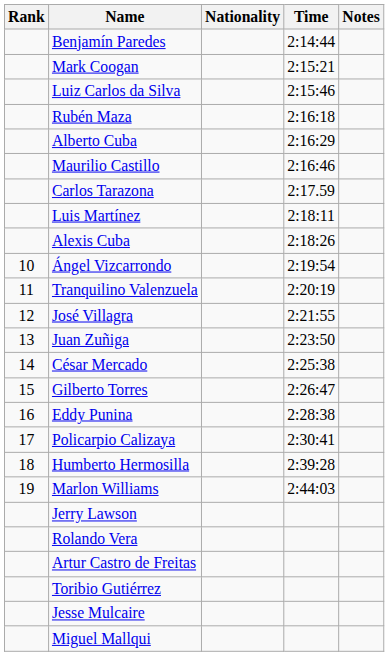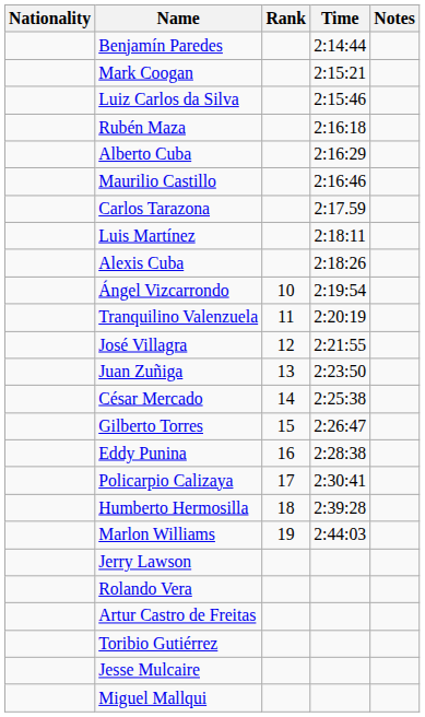 <table class="wikitable sortable" style="text-align:center">
 <tr>
+<th>Nationality</th>
+<th>Name</th>
 <th>Rank</th>
-<th>Name</th>
-<th>Nationality</th>
 <th>Time</th>
 <th>Notes</th>
 </tr>
 <tr>
+<td align=left></td>
+<td align=left><a href='#'>Benjamín Paredes</a></td>
 <td></td>
-<td align=left><a href='#'>Benjamín Paredes</a></td>
-<td align=left></td>
 <td>2:14:44</td>
 <td></td>
 </tr>
 <tr>
+<td align=left></td>
+<td align=left><a href='#'>Mark Coogan</a></td>
 <td></td>
-<td align=left><a href='#'>Mark Coogan</a></td>
-<td align=left></td>
 <td>2:15:21</td>
 <td></td>
 </tr>
 <tr>
+<td align=left></td>
+<td align=left><a href='#'>Luiz Carlos da Silva</a></td>
 <td></td>
-<td align=left><a href='#'>Luiz Carlos da Silva</a></td>
-<td align=left></td>
 <td>2:15:46</td>
 <td></td>
 </tr>
 <tr>
+<td align=left></td>
+<td align=left><a href='#'>Rubén Maza</a></td>
 <td></td>
-<td align=left><a href='#'>Rubén Maza</a></td>
-<td align=left></td>
 <td>2:16:18</td>
 <td></td>
 </tr>
 <tr>
+<td align=left></td>
+<td align=left><a href='#'>Alberto Cuba</a></td>
 <td></td>
-<td align=left><a href='#'>Alberto Cuba</a></td>
-<td align=left></td>
 <td>2:16:29</td>
 <td></td>
 </tr>
 <tr>
+<td align=left></td>
+<td align=left><a href='#'>Maurilio Castillo</a></td>
 <td></td>
-<td align=left><a href='#'>Maurilio Castillo</a></td>
-<td align=left></td>
 <td>2:16:46</td>
 <td></td>
 </tr>
 <tr>
+<td align=left></td>
+<td align=left><a href='#'>Carlos Tarazona</a></td>
 <td></td>
-<td align=left><a href='#'>Carlos Tarazona</a></td>
-<td align=left></td>
 <td>2:17.59</td>
 <td></td>
 </tr>
 <tr>
+<td align=left></td>
+<td align=left><a href='#'>Luis Martínez</a></td>
 <td></td>
-<td align=left><a href='#'>Luis Martínez</a></td>
-<td align=left></td>
 <td>2:18:11</td>
 <td></td>
 </tr>
 <tr>
+<td align=left></td>
+<td align=left><a href='#'>Alexis Cuba</a></td>
 <td></td>
-<td align=left><a href='#'>Alexis Cuba</a></td>
-<td align=left></td>
 <td>2:18:26</td>
 <td></td>
 </tr>
 <tr>
+<td align=left></td>
+<td align=left><a href='#'>Ángel Vizcarrondo</a></td>
 <td>10</td>
-<td align=left><a href='#'>Ángel Vizcarrondo</a></td>
-<td align=left></td>
 <td>2:19:54</td>
 <td></td>
 </tr>
 <tr>
+<td align=left></td>
+<td align=left><a href='#'>Tranquilino Valenzuela</a></td>
 <td>11</td>
-<td align=left><a href='#'>Tranquilino Valenzuela</a></td>
-<td align=left></td>
 <td>2:20:19</td>
 <td></td>
 </tr>
 <tr>
+<td align=left></td>
+<td align=left><a href='#'>José Villagra</a></td>
 <td>12</td>
-<td align=left><a href='#'>José Villagra</a></td>
-<td align=left></td>
 <td>2:21:55</td>
 <td></td>
 </tr>
 <tr>
+<td align=left></td>
+<td align=left><a href='#'>Juan Zuñiga</a></td>
 <td>13</td>
-<td align=left><a href='#'>Juan Zuñiga</a></td>
-<td align=left></td>
 <td>2:23:50</td>
 <td></td>
 </tr>
 <tr>
+<td align=left></td>
+<td align=left><a href='#'>César Mercado</a></td>
 <td>14</td>
-<td align=left><a href='#'>César Mercado</a></td>
-<td align=left></td>
 <td>2:25:38</td>
 <td></td>
 </tr>
 <tr>
+<td align=left></td>
+<td align=left><a href='#'>Gilberto Torres</a></td>
 <td>15</td>
-<td align=left><a href='#'>Gilberto Torres</a></td>
-<td align=left></td>
 <td>2:26:47</td>
 <td></td>
 </tr>
 <tr>
+<td align=left></td>
+<td align=left><a href='#'>Eddy Punina</a></td>
 <td>16</td>
-<td align=left><a href='#'>Eddy Punina</a></td>
-<td align=left></td>
 <td>2:28:38</td>
 <td></td>
 </tr>
 <tr>
+<td align=left></td>
+<td align=left><a href='#'>Policarpio Calizaya</a></td>
 <td>17</td>
-<td align=left><a href='#'>Policarpio Calizaya</a></td>
-<td align=left></td>
 <td>2:30:41</td>
 <td></td>
 </tr>
 <tr>
+<td align=left></td>
+<td align=left><a href='#'>Humberto Hermosilla</a></td>
 <td>18</td>
-<td align=left><a href='#'>Humberto Hermosilla</a></td>
-<td align=left></td>
 <td>2:39:28</td>
 <td></td>
 </tr>
 <tr>
+<td align=left></td>
+<td align=left><a href='#'>Marlon Williams</a></td>
 <td>19</td>
-<td align=left><a href='#'>Marlon Williams</a></td>
-<td align=left></td>
 <td>2:44:03</td>
 <td></td>
 </tr>
 <tr>
+<td align=left></td>
+<td align=left><a href='#'>Jerry Lawson</a></td>
 <td></td>
-<td align=left><a href='#'>Jerry Lawson</a></td>
-<td align=left></td>
 <td></td>
 <td></td>
 </tr>
 <tr>
+<td align=left></td>
+<td align=left><a href='#'>Rolando Vera</a></td>
 <td></td>
-<td align=left><a href='#'>Rolando Vera</a></td>
-<td align=left></td>
 <td></td>
 <td></td>
 </tr>
 <tr>
+<td align=left></td>
+<td align=left><a href='#'>Artur Castro de Freitas</a></td>
 <td></td>
-<td align=left><a href='#'>Artur Castro de Freitas</a></td>
-<td align=left></td>
 <td></td>
 <td></td>
 </tr>
 <tr>
+<td align=left></td>
+<td align=left><a href='#'>Toribio Gutiérrez</a></td>
 <td></td>
-<td align=left><a href='#'>Toribio Gutiérrez</a></td>
-<td align=left></td>
 <td></td>
 <td></td>
 </tr>
 <tr>
+<td align=left></td>
+<td align=left><a href='#'>Jesse Mulcaire</a></td>
 <td></td>
-<td align=left><a href='#'>Jesse Mulcaire</a></td>
-<td align=left></td>
 <td></td>
 <td></td>
 </tr>
 <tr>
+<td align=left></td>
+<td align=left><a href='#'>Miguel Mallqui</a></td>
 <td></td>
-<td align=left><a href='#'>Miguel Mallqui</a></td>
-<td align=left></td>
 <td></td>
 <td></td>
 </tr>
 </table>
